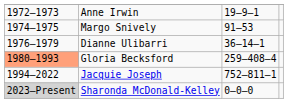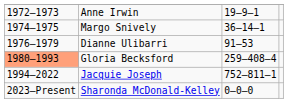 <table class="wikitable">
 <tr style="text-align:center;">
 </tr>
 <tr>
 <td>1972–1973</td>
 <td>Anne Irwin</td>
 <td>19–9–1</td>
 <td></td>
 </tr>
 <tr>
 <td>1974–1975</td>
 <td>Margo Snively</td>
-<td>91–53</td>
+<td>36–14–1</td>
 <td></td>
 </tr>
 <tr>
 <td>1976–1979</td>
 <td>Dianne Ulibarri</td>
-<td>36–14–1</td>
+<td>91–53</td>
 <td></td>
 </tr>
 <tr>
 <td style="background: lightsalmon;">1980–1993</td>
 <td>Gloria Becksford</td>
 <td>259–408–4</td>
 <td></td>
 </tr>
 <tr>
 <td>1994–2022</td>
 <td><a href='#'>Jacquie Joseph</a></td>
 <td>752–811–1</td>
 <td></td>
 </tr>
 <tr>
-<td style="background: lightgrey;">2023–Present</td>
+<td>2023–Present</td>
 <td><a href='#'>Sharonda McDonald-Kelley</a></td>
 <td>0–0–0</td>
 <td></td>
 </tr>
 </table>
